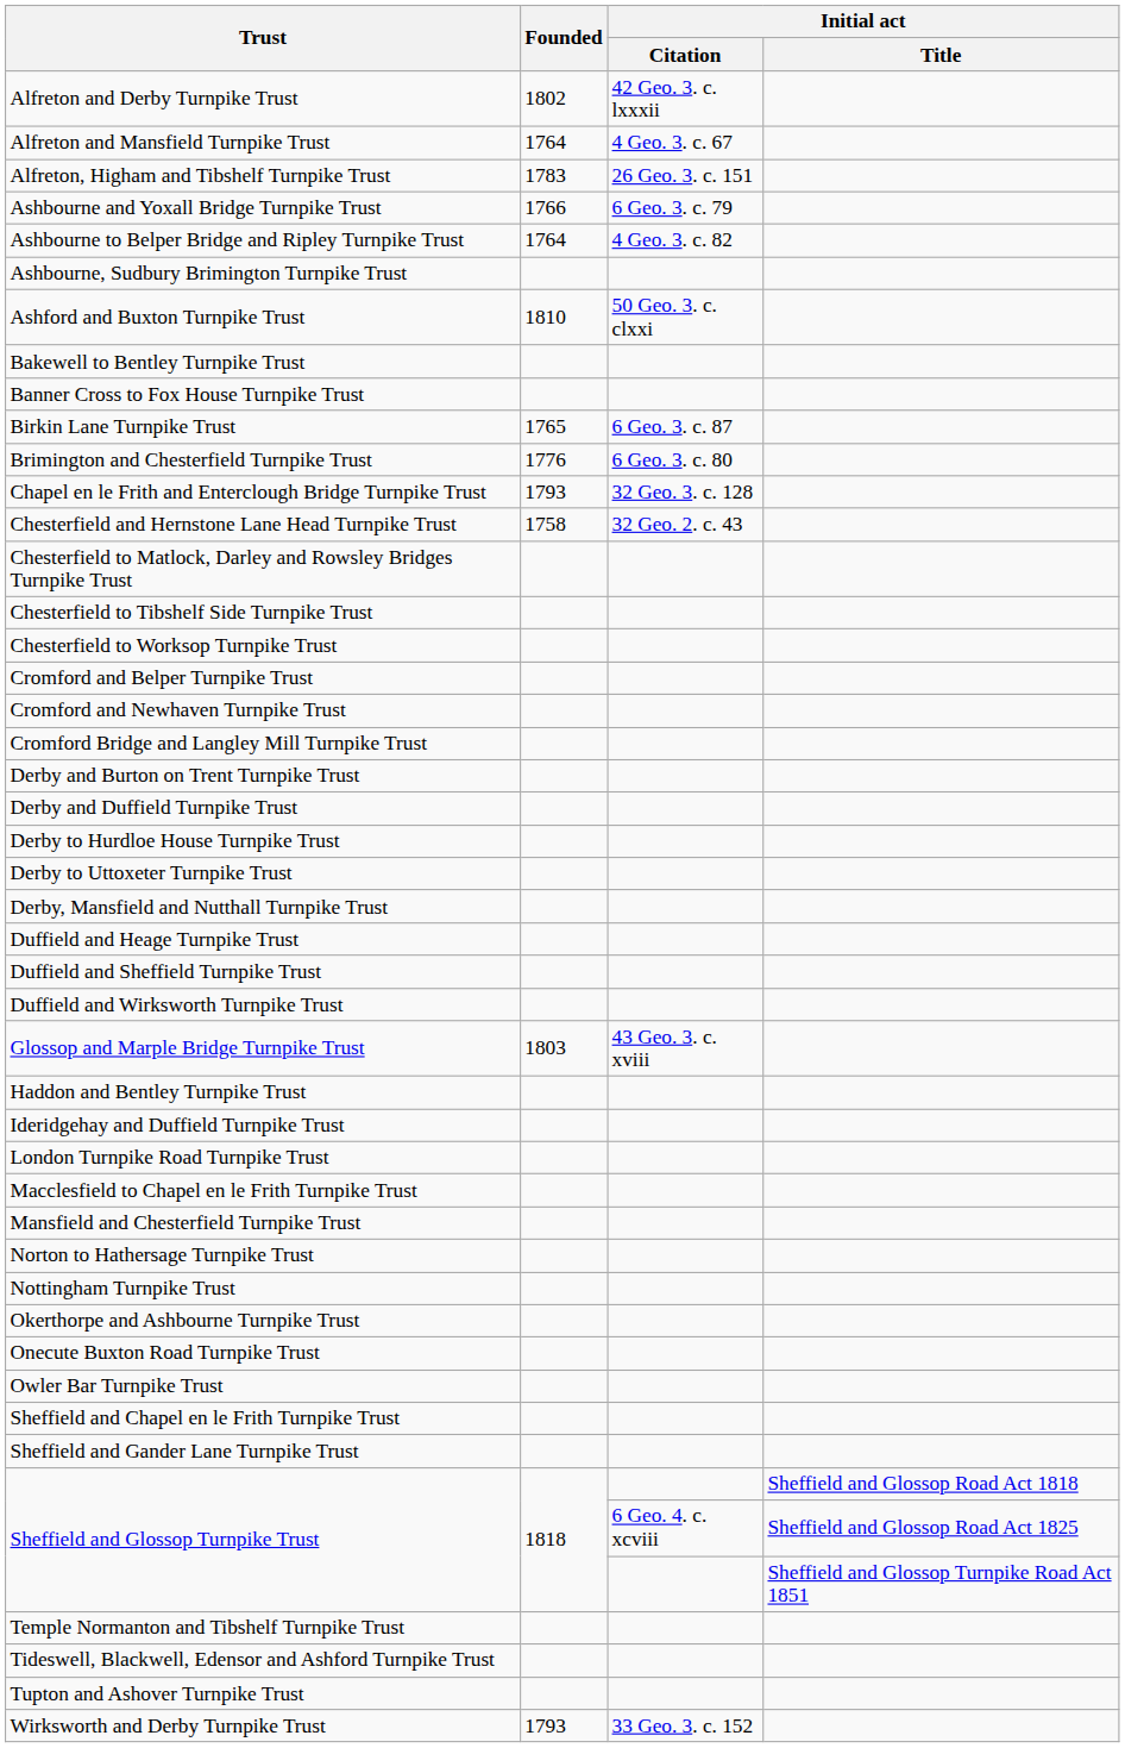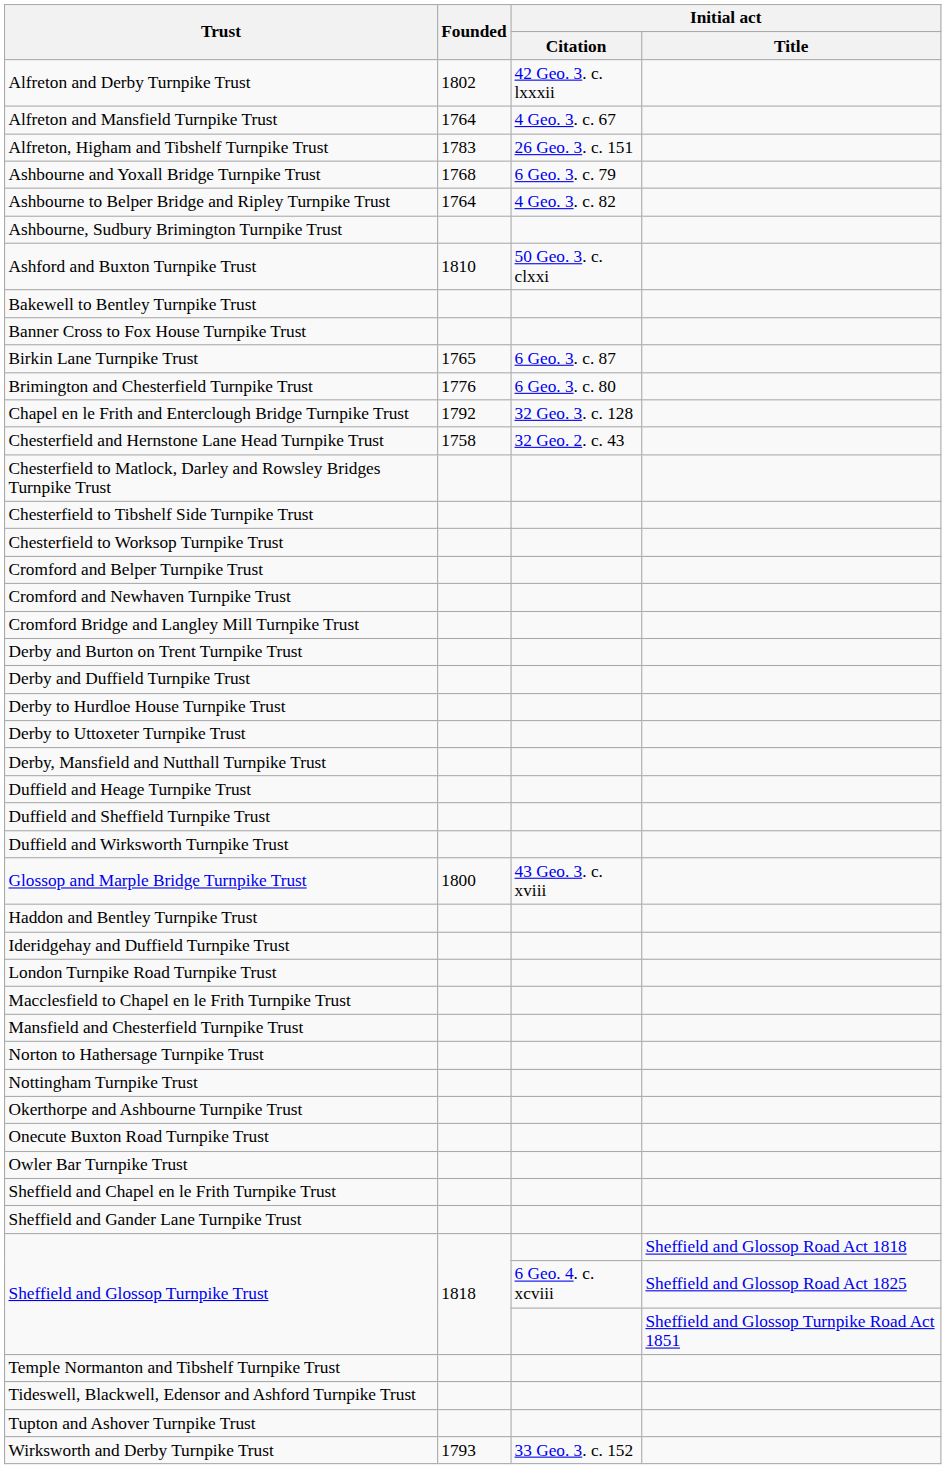 <table class="wikitable sortable">
 <tr>
 <th rowspan=2>Trust</th>
 <th rowspan=2>Founded</th>
 <th colspan=2>Initial act</th>
 </tr>
 <tr>
 <th>Citation</th>
 <th>Title</th>
 </tr>
 <tr>
 <td>Alfreton and Derby Turnpike Trust</td>
 <td>1802</td>
 <td><a href='#'>42 Geo. 3</a>. c. lxxxii</td>
 <td></td>
 </tr>
 <tr>
 <td>Alfreton and Mansfield Turnpike Trust</td>
 <td>1764</td>
 <td><a href='#'>4 Geo. 3</a>. c. 67</td>
 <td></td>
 </tr>
 <tr>
 <td>Alfreton, Higham and Tibshelf Turnpike Trust</td>
 <td>1783</td>
 <td><a href='#'>26 Geo. 3</a>. c. 151</td>
 <td></td>
 </tr>
 <tr>
 <td>Ashbourne and Yoxall Bridge Turnpike Trust</td>
-<td>1766</td>
+<td>1768</td>
 <td><a href='#'>6 Geo. 3</a>. c. 79</td>
 <td></td>
 </tr>
 <tr>
 <td>Ashbourne to Belper Bridge and Ripley Turnpike Trust</td>
 <td>1764</td>
 <td><a href='#'>4 Geo. 3</a>. c. 82</td>
 <td></td>
 </tr>
 <tr>
 <td>Ashbourne, Sudbury Brimington Turnpike Trust</td>
 <td></td>
 <td></td>
 <td></td>
 </tr>
 <tr>
 <td>Ashford and Buxton Turnpike Trust</td>
 <td>1810</td>
 <td><a href='#'>50 Geo. 3</a>. c. clxxi</td>
 <td></td>
 </tr>
 <tr>
 <td>Bakewell to Bentley Turnpike Trust</td>
 <td></td>
 <td></td>
 <td></td>
 </tr>
 <tr>
 <td>Banner Cross to Fox House Turnpike Trust</td>
 <td></td>
 <td></td>
 <td></td>
 </tr>
 <tr>
 <td>Birkin Lane Turnpike Trust</td>
 <td>1765</td>
 <td><a href='#'>6 Geo. 3</a>. c. 87</td>
 <td></td>
 </tr>
 <tr>
 <td>Brimington and Chesterfield Turnpike Trust</td>
 <td>1776</td>
 <td><a href='#'>6 Geo. 3</a>. c. 80</td>
 <td></td>
 </tr>
 <tr>
 <td>Chapel en le Frith and Enterclough Bridge Turnpike Trust</td>
-<td>1793</td>
+<td>1792</td>
 <td><a href='#'>32 Geo. 3</a>. c. 128</td>
 <td></td>
 </tr>
 <tr>
 <td>Chesterfield and Hernstone Lane Head Turnpike Trust</td>
 <td>1758</td>
 <td><a href='#'>32 Geo. 2</a>. c. 43</td>
 <td></td>
 </tr>
 <tr>
 <td>Chesterfield to Matlock, Darley and Rowsley Bridges Turnpike Trust</td>
 <td></td>
 <td></td>
 <td></td>
 </tr>
 <tr>
 <td>Chesterfield to Tibshelf Side Turnpike Trust</td>
 <td></td>
 <td></td>
 <td></td>
 </tr>
 <tr>
 <td>Chesterfield to Worksop Turnpike Trust</td>
 <td></td>
 <td></td>
 <td></td>
 </tr>
 <tr>
 <td>Cromford and Belper Turnpike Trust</td>
 <td></td>
 <td></td>
 <td></td>
 </tr>
 <tr>
 <td>Cromford and Newhaven Turnpike Trust</td>
 <td></td>
 <td></td>
 <td></td>
 </tr>
 <tr>
 <td>Cromford Bridge and Langley Mill Turnpike Trust</td>
 <td></td>
 <td></td>
 <td></td>
 </tr>
 <tr>
 <td>Derby and Burton on Trent Turnpike Trust</td>
 <td></td>
 <td></td>
 <td></td>
 </tr>
 <tr>
 <td>Derby and Duffield Turnpike Trust</td>
 <td></td>
 <td></td>
 <td></td>
 </tr>
 <tr>
 <td>Derby to Hurdloe House Turnpike Trust</td>
 <td></td>
 <td></td>
 <td></td>
 </tr>
 <tr>
 <td>Derby to Uttoxeter Turnpike Trust</td>
 <td></td>
 <td></td>
 <td></td>
 </tr>
 <tr>
 <td>Derby, Mansfield and Nutthall Turnpike Trust</td>
 <td></td>
 <td></td>
 <td></td>
 </tr>
 <tr>
 <td>Duffield and Heage Turnpike Trust</td>
 <td></td>
 <td></td>
 <td></td>
 </tr>
 <tr>
 <td>Duffield and Sheffield Turnpike Trust</td>
 <td></td>
 <td></td>
 <td></td>
 </tr>
 <tr>
 <td>Duffield and Wirksworth Turnpike Trust</td>
 <td></td>
 <td></td>
 <td></td>
 </tr>
 <tr>
 <td><a href='#'>Glossop and Marple Bridge Turnpike Trust</a></td>
-<td>1803</td>
+<td>1800</td>
 <td><a href='#'>43 Geo. 3</a>. c. xviii</td>
 <td></td>
 </tr>
 <tr>
 <td>Haddon and Bentley Turnpike Trust</td>
 <td></td>
 <td></td>
 <td></td>
 </tr>
 <tr>
 <td>Ideridgehay and Duffield Turnpike Trust</td>
 <td></td>
 <td></td>
 <td></td>
 </tr>
 <tr>
 <td>London Turnpike Road Turnpike Trust</td>
 <td></td>
 <td></td>
 <td></td>
 </tr>
 <tr>
 <td>Macclesfield to Chapel en le Frith Turnpike Trust</td>
 <td></td>
 <td></td>
 <td></td>
 </tr>
 <tr>
 <td>Mansfield and Chesterfield Turnpike Trust</td>
 <td></td>
 <td></td>
 <td></td>
 </tr>
 <tr>
 <td>Norton to Hathersage Turnpike Trust</td>
 <td></td>
 <td></td>
 <td></td>
 </tr>
 <tr>
 <td>Nottingham Turnpike Trust</td>
 <td></td>
 <td></td>
 <td></td>
 </tr>
 <tr>
 <td>Okerthorpe and Ashbourne Turnpike Trust</td>
 <td></td>
 <td></td>
 <td></td>
 </tr>
 <tr>
 <td>Onecute Buxton Road Turnpike Trust</td>
 <td></td>
 <td></td>
 <td></td>
 </tr>
 <tr>
 <td>Owler Bar Turnpike Trust</td>
 <td></td>
 <td></td>
 <td></td>
 </tr>
 <tr>
 <td>Sheffield and Chapel en le Frith Turnpike Trust</td>
 <td></td>
 <td></td>
 <td></td>
 </tr>
 <tr>
 <td>Sheffield and Gander Lane Turnpike Trust</td>
 <td></td>
 <td></td>
 <td></td>
 </tr>
 <tr>
 <td rowspan=3><a href='#'>Sheffield and Glossop Turnpike Trust</a></td>
 <td rowspan=3>1818</td>
 <td></td>
 <td><a href='#'>Sheffield and Glossop Road Act 1818</a></td>
 </tr>
 <tr>
 <td><a href='#'>6 Geo. 4</a>. c. xcviii</td>
 <td><a href='#'>Sheffield and Glossop Road Act 1825</a></td>
 </tr>
 <tr>
 <td></td>
 <td><a href='#'>Sheffield and Glossop Turnpike Road Act 1851</a></td>
 </tr>
 <tr>
 <td>Temple Normanton and Tibshelf Turnpike Trust</td>
 <td></td>
 <td></td>
 <td></td>
 </tr>
 <tr>
 <td>Tideswell, Blackwell, Edensor and Ashford Turnpike Trust</td>
 <td></td>
 <td></td>
 <td></td>
 </tr>
 <tr>
 <td>Tupton and Ashover Turnpike Trust</td>
 <td></td>
 <td></td>
 <td></td>
 </tr>
 <tr>
 <td>Wirksworth and Derby Turnpike Trust</td>
 <td>1793</td>
 <td><a href='#'>33 Geo. 3</a>. c. 152</td>
 <td></td>
 </tr>
 </table>
